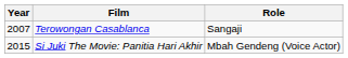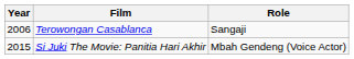 <table class="wikitable" style="font-size: 95%;">
 <tr>
 <th>Year</th>
 <th>Film</th>
 <th>Role</th>
 </tr>
 <tr>
-<td>2007</td>
+<td>2006</td>
 <td><em><a href='#'>Terowongan Casablanca</a></em></td>
 <td>Sangaji</td>
 </tr>
 <tr>
 <td>2015</td>
 <td><em><a href='#'>Si Juki</a> The Movie: Panitia Hari Akhir</em></td>
 <td>Mbah Gendeng (Voice Actor)</td>
 </tr>
 </table>
